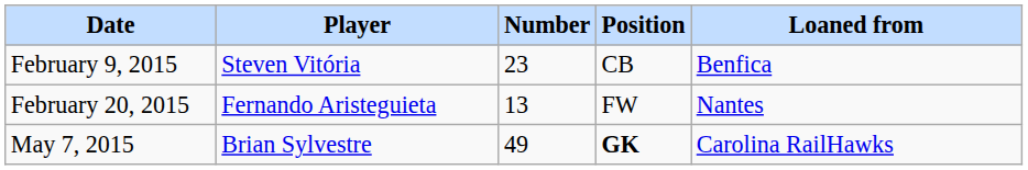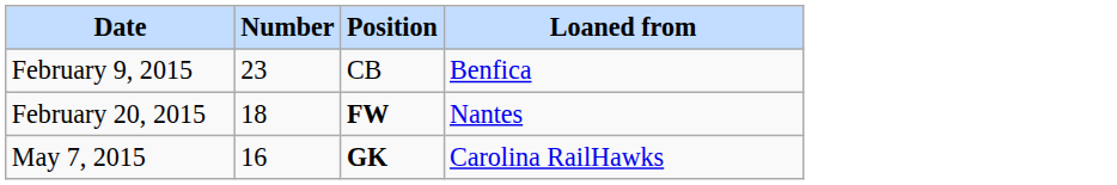 <table class="wikitable" style="text-align:left; font-size:95%;">
 <tr>
 <th style="background:#c2ddff; width:125px;">Date</th>
-<th style="background:#c2ddff; width:170px;">Player</th>
 <th style="background:#c2ddff; width:50px;">Number</th>
 <th style="background:#c2ddff; width:50px;">Position</th>
 <th style="background:#c2ddff; width:200px;">Loaned from</th>
 </tr>
 <tr>
 <td>February 9, 2015</td>
-<td> <a href='#'>Steven Vitória</a></td>
 <td>23</td>
 <td>CB</td>
 <td> <a href='#'>Benfica</a></td>
 </tr>
 <tr>
 <td>February 20, 2015</td>
-<td> <a href='#'>Fernando Aristeguieta</a></td>
-<td>13</td>
-<td>FW</td>
+<td>18</td>
+<td><strong>FW</strong></td>
 <td> <a href='#'>Nantes</a></td>
 </tr>
 <tr>
 <td>May 7, 2015</td>
-<td> <a href='#'>Brian Sylvestre</a></td>
-<td>49</td>
+<td>16</td>
 <td><strong>GK</strong></td>
 <td> <a href='#'>Carolina RailHawks</a></td>
 </tr>
 </table>
